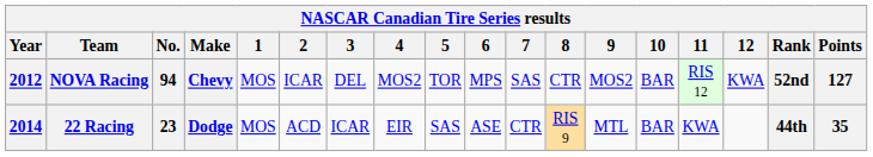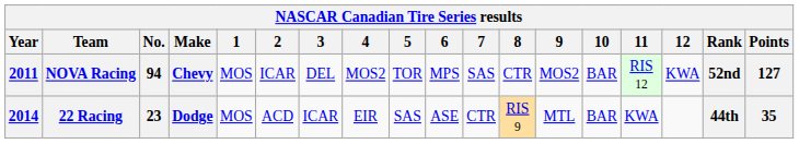 <table class="wikitable" style="text-align:center; font-size:80%">
 <tr>
 <th colspan=45><a href='#'>NASCAR Canadian Tire Series</a> results</th>
 </tr>
 <tr>
 <th>Year</th>
 <th>Team</th>
 <th>No.</th>
 <th>Make</th>
 <th>1</th>
 <th>2</th>
 <th>3</th>
 <th>4</th>
 <th>5</th>
 <th>6</th>
 <th>7</th>
 <th>8</th>
 <th>9</th>
 <th>10</th>
 <th>11</th>
 <th>12</th>
 <th>Rank</th>
 <th>Points</th>
 </tr>
 <tr>
-<th><a href='#'>2012</a></th>
+<th><a href='#'>2011</a></th>
 <th><a href='#'>NOVA Racing</a></th>
 <th>94</th>
 <th><a href='#'>Chevy</a></th>
 <td><a href='#'>MOS</a></td>
 <td><a href='#'>ICAR</a></td>
 <td><a href='#'>DEL</a></td>
 <td><a href='#'>MOS2</a></td>
 <td><a href='#'>TOR</a></td>
 <td><a href='#'>MPS</a></td>
 <td><a href='#'>SAS</a></td>
 <td><a href='#'>CTR</a></td>
 <td><a href='#'>MOS2</a></td>
 <td><a href='#'>BAR</a></td>
 <td style="background:#DFFFDF;"><a href='#'>RIS</a><br><small>12</small></td>
 <td><a href='#'>KWA</a></td>
 <th>52nd</th>
 <th>127</th>
 </tr>
 <tr>
 <th><a href='#'>2014</a></th>
 <th><a href='#'>22 Racing</a></th>
 <th>23</th>
 <th><a href='#'>Dodge</a></th>
 <td><a href='#'>MOS</a></td>
 <td><a href='#'>ACD</a></td>
 <td><a href='#'>ICAR</a></td>
 <td><a href='#'>EIR</a></td>
 <td><a href='#'>SAS</a></td>
 <td><a href='#'>ASE</a></td>
 <td><a href='#'>CTR</a></td>
 <td style="background:#FFDF9F;"><a href='#'>RIS</a><br><small>9</small></td>
 <td><a href='#'>MTL</a></td>
 <td><a href='#'>BAR</a></td>
 <td><a href='#'>KWA</a></td>
 <td></td>
 <th>44th</th>
 <th>35</th>
 </tr>
 </table>
